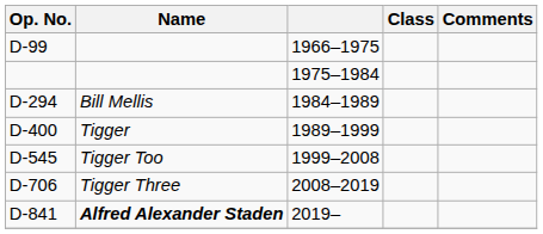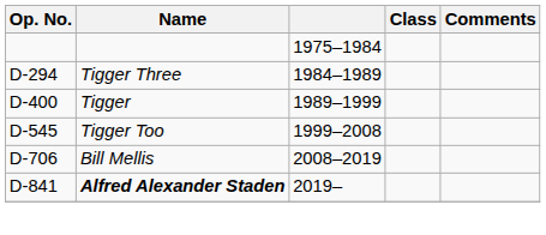 <table class="wikitable">
 <tr>
 <th>Op. No.</th>
 <th>Name</th>
 <th></th>
 <th>Class</th>
 <th>Comments</th>
-</tr>
-<tr>
-<td>D-99</td>
-<td></td>
-<td>1966–1975</td>
-<td></td>
-<td></td>
 </tr>
 <tr>
 <td></td>
 <td></td>
 <td>1975–1984</td>
 <td></td>
 <td></td>
 </tr>
 <tr>
 <td>D-294</td>
-<td><em>Bill Mellis</em></td>
+<td><em>Tigger Three</em></td>
 <td>1984–1989</td>
 <td></td>
 <td></td>
 </tr>
 <tr>
 <td>D-400</td>
 <td><em>Tigger</em></td>
 <td>1989–1999</td>
 <td></td>
 <td></td>
 </tr>
 <tr>
 <td>D-545</td>
 <td><em>Tigger Too</em></td>
 <td>1999–2008</td>
 <td></td>
 <td></td>
 </tr>
 <tr>
 <td>D-706</td>
-<td><em>Tigger Three</em></td>
+<td><em>Bill Mellis</em></td>
 <td>2008–2019</td>
 <td></td>
 <td></td>
 </tr>
 <tr>
 <td>D-841</td>
 <td><strong><em>Alfred Alexander Staden</em></strong></td>
 <td>2019–</td>
 <td></td>
 <td></td>
 </tr>
 <tr>
 </tr>
 </table>
